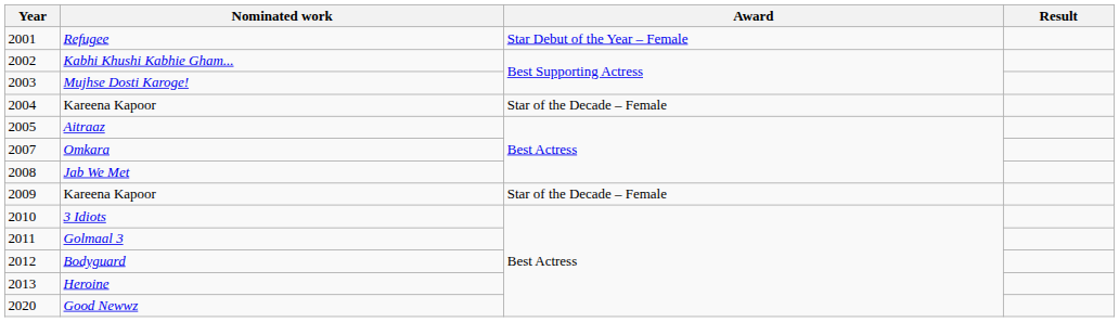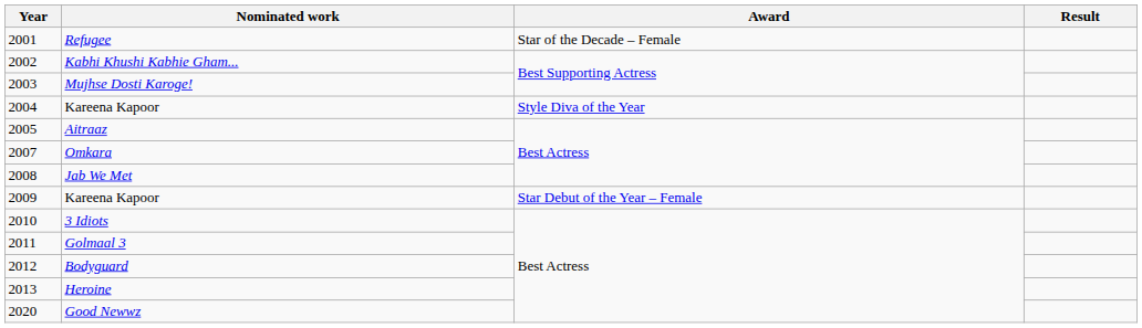 <table class="wikitable sortable" width=100%>
 <tr>
 <th width=5%>Year</th>
 <th width=40%>Nominated work</th>
 <th width=45%>Award</th>
 <th width=10%>Result</th>
 </tr>
 <tr>
 <td>2001</td>
 <td><em><a href='#'>Refugee</a></em></td>
-<td><a href='#'>Star Debut of the Year – Female</a></td>
+<td>Star of the Decade – Female</td>
 <td></td>
 </tr>
 <tr>
 <td>2002</td>
 <td><em><a href='#'>Kabhi Khushi Kabhie Gham...</a></em></td>
 <td rowspan="2"><a href='#'>Best Supporting Actress</a></td>
 <td></td>
 </tr>
 <tr>
 <td>2003</td>
 <td><em><a href='#'>Mujhse Dosti Karoge!</a></em></td>
 <td></td>
 </tr>
 <tr>
 <td>2004</td>
 <td>Kareena Kapoor</td>
-<td>Star of the Decade – Female</td>
+<td><a href='#'>Style Diva of the Year</a></td>
 <td></td>
 </tr>
 <tr>
 <td>2005</td>
 <td><em><a href='#'>Aitraaz</a></em></td>
 <td rowspan="3"><a href='#'>Best Actress</a></td>
 <td></td>
 </tr>
 <tr>
 <td>2007</td>
 <td><em><a href='#'>Omkara</a></em></td>
 <td></td>
 </tr>
 <tr>
 <td>2008</td>
 <td><em><a href='#'>Jab We Met</a></em></td>
 <td></td>
 </tr>
 <tr>
 <td>2009</td>
 <td>Kareena Kapoor</td>
-<td>Star of the Decade – Female</td>
+<td><a href='#'>Star Debut of the Year – Female</a></td>
 <td></td>
 </tr>
 <tr>
 <td>2010</td>
 <td><em><a href='#'>3 Idiots</a></em></td>
 <td rowspan="5">Best Actress</td>
 <td></td>
 </tr>
 <tr>
 <td>2011</td>
 <td><em><a href='#'>Golmaal 3</a></em></td>
 <td></td>
 </tr>
 <tr>
 <td>2012</td>
 <td><em><a href='#'>Bodyguard</a></em></td>
 <td></td>
 </tr>
 <tr>
 <td>2013</td>
 <td><em><a href='#'>Heroine</a></em></td>
 <td></td>
 </tr>
 <tr>
 <td>2020</td>
 <td><em><a href='#'>Good Newwz</a></em></td>
 <td></td>
 </tr>
 </table>
